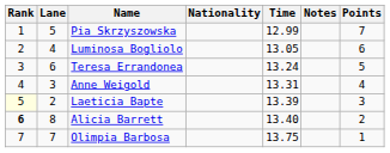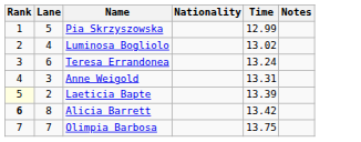 <table class="wikitable sortable" style="text-align:center; font-size:95%">
 <tr>
 <th>Rank</th>
 <th>Lane</th>
 <th>Name</th>
 <th>Nationality</th>
 <th>Time</th>
 <th>Notes</th>
-<th>Points</th>
 </tr>
 <tr>
 <td>1</td>
 <td>5</td>
 <td align=left><a href='#'>Pia Skrzyszowska</a></td>
 <td align=left></td>
 <td>12.99</td>
 <td></td>
-<td>7</td>
 </tr>
 <tr>
 <td>2</td>
 <td>4</td>
 <td align=left><a href='#'>Luminosa Bogliolo</a></td>
 <td align=left></td>
-<td>13.05</td>
+<td>13.02</td>
 <td></td>
-<td>6</td>
 </tr>
 <tr>
 <td>3</td>
 <td>6</td>
 <td align=left><a href='#'>Teresa Errandonea</a></td>
 <td align=left></td>
 <td>13.24</td>
 <td></td>
-<td>5</td>
 </tr>
 <tr>
 <td>4</td>
 <td>3</td>
 <td align=left><a href='#'>Anne Weigold</a></td>
 <td align=left></td>
 <td>13.31</td>
 <td></td>
-<td>4</td>
 </tr>
 <tr>
 <td style="background: lightyellow;">5</td>
 <td>2</td>
 <td align=left><a href='#'>Laeticia Bapte</a></td>
 <td align=left></td>
 <td>13.39</td>
 <td></td>
-<td>3</td>
 </tr>
 <tr>
 <td><strong>6</strong></td>
 <td>8</td>
 <td align=left><a href='#'>Alicia Barrett</a></td>
 <td align=left></td>
-<td>13.40</td>
+<td>13.42</td>
 <td></td>
-<td>2</td>
 </tr>
 <tr>
 <td>7</td>
 <td>7</td>
 <td align=left><a href='#'>Olimpia Barbosa</a></td>
 <td align=left></td>
 <td>13.75</td>
 <td></td>
-<td>1</td>
 </tr>
 </table>
